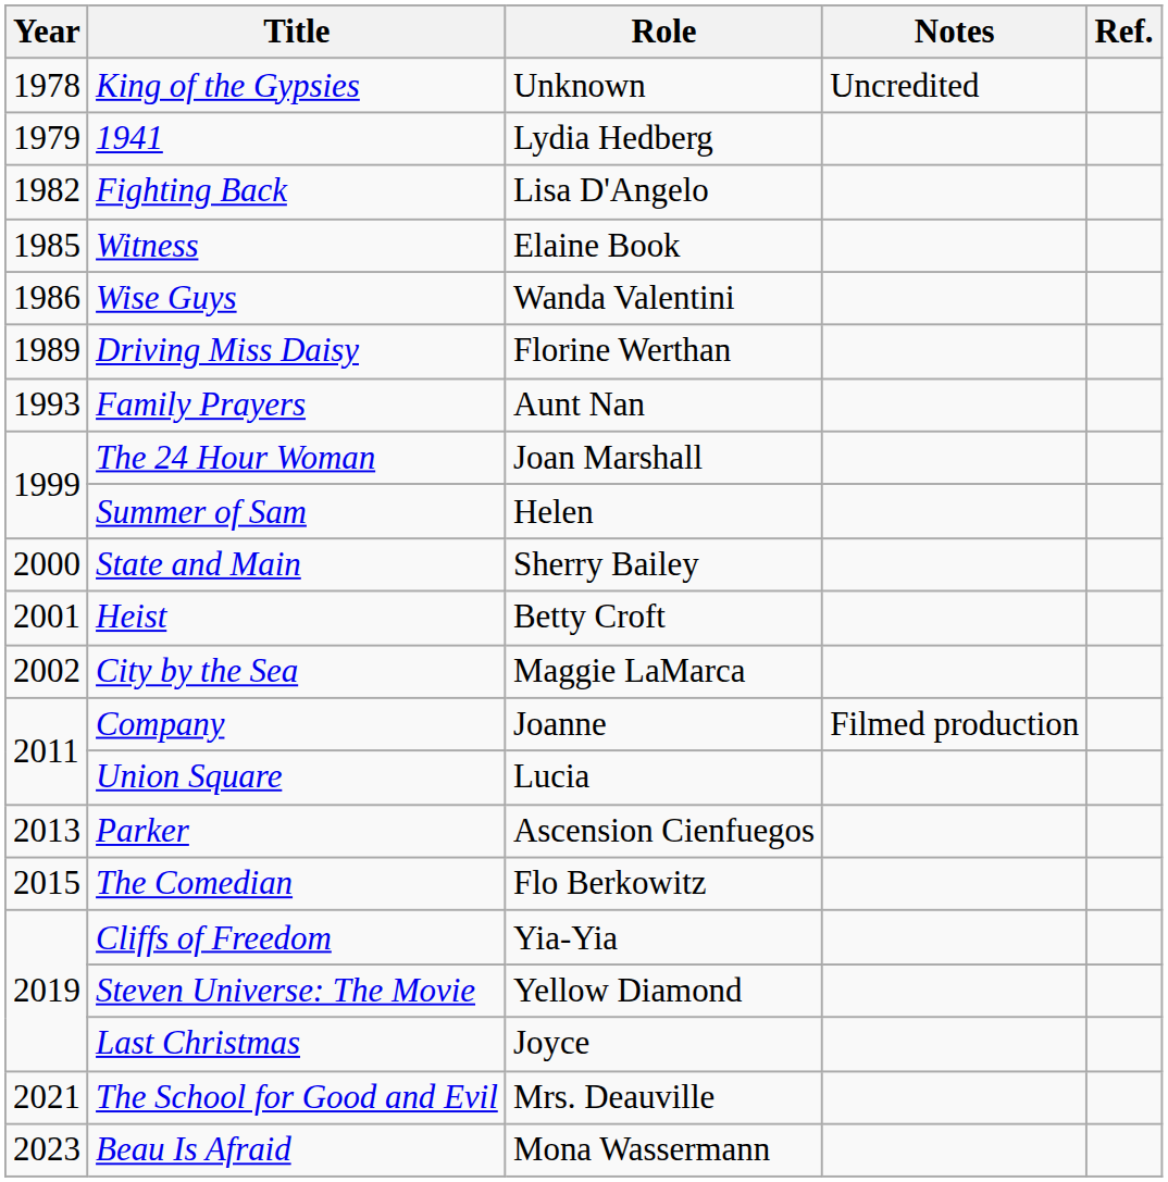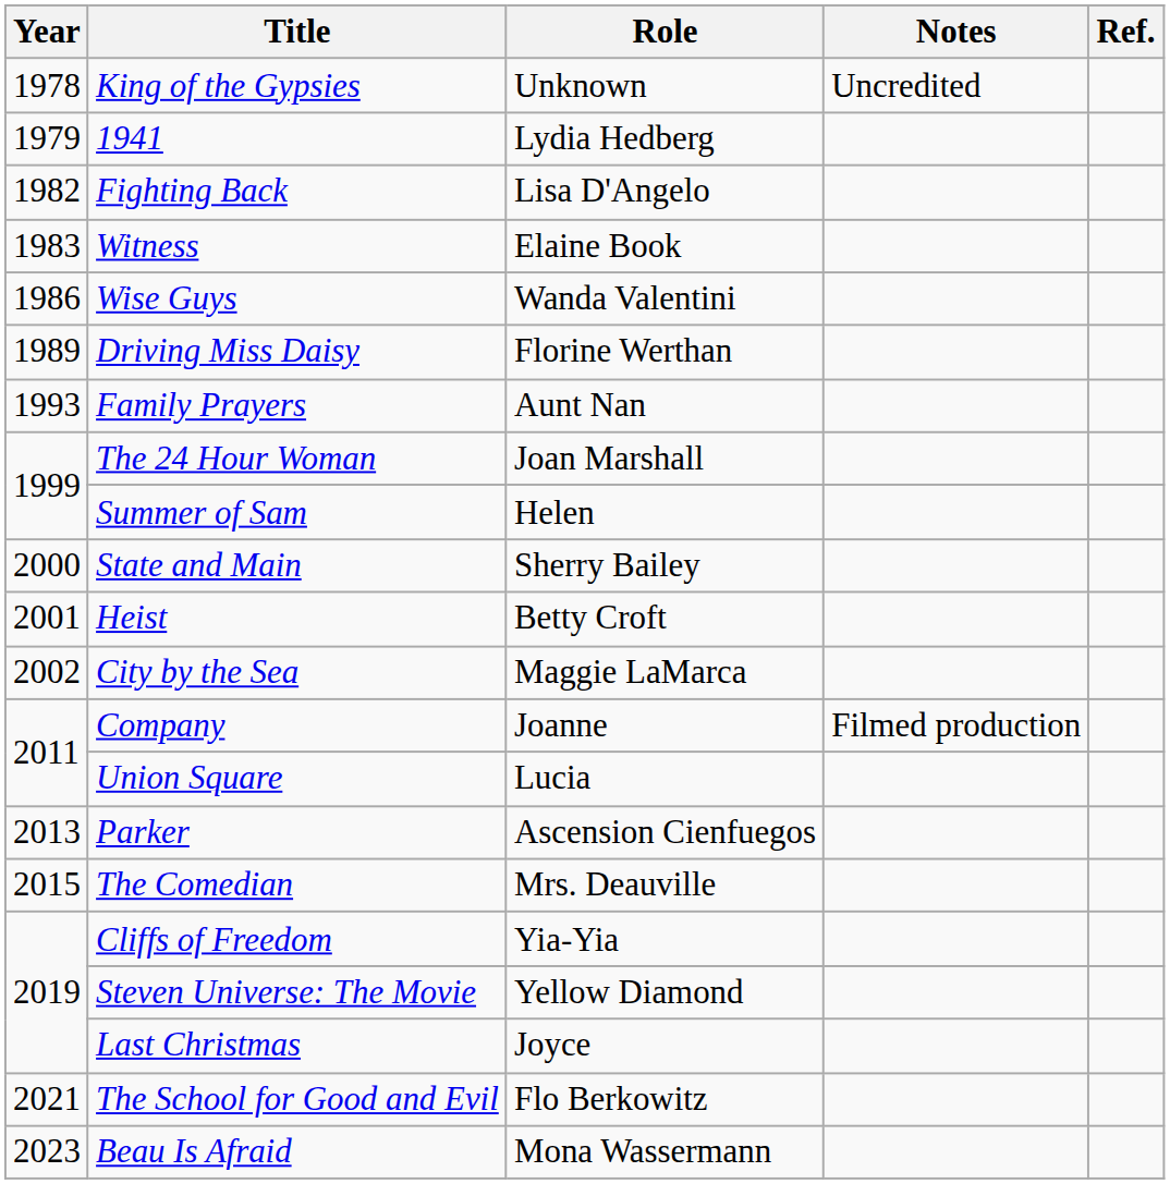 <table class="wikitable sortable">
 <tr>
 <th>Year</th>
 <th>Title</th>
 <th>Role</th>
 <th class="unsortable">Notes</th>
 <th>Ref.</th>
 </tr>
 <tr>
 <td>1978</td>
 <td><em><a href='#'>King of the Gypsies</a></em></td>
 <td>Unknown</td>
 <td>Uncredited</td>
 <td></td>
 </tr>
 <tr>
 <td>1979</td>
 <td><em><a href='#'>1941</a></em></td>
 <td>Lydia Hedberg</td>
 <td></td>
 <td></td>
 </tr>
 <tr>
 <td>1982</td>
 <td><em><a href='#'>Fighting Back</a></em></td>
 <td>Lisa D'Angelo</td>
 <td></td>
 <td></td>
 </tr>
 <tr>
-<td>1985</td>
+<td>1983</td>
 <td><em><a href='#'>Witness</a></em></td>
 <td>Elaine Book</td>
 <td></td>
 <td></td>
 </tr>
 <tr>
 <td>1986</td>
 <td><em><a href='#'>Wise Guys</a></em></td>
 <td>Wanda Valentini</td>
 <td></td>
 <td></td>
 </tr>
 <tr>
 <td>1989</td>
 <td><em><a href='#'>Driving Miss Daisy</a></em></td>
 <td>Florine Werthan</td>
 <td></td>
 <td></td>
 </tr>
 <tr>
 <td>1993</td>
 <td><em><a href='#'>Family Prayers</a></em></td>
 <td>Aunt Nan</td>
 <td></td>
 <td></td>
 </tr>
 <tr>
 <td rowspan="2">1999</td>
 <td><em><a href='#'>The 24 Hour Woman</a></em></td>
 <td>Joan Marshall</td>
 <td></td>
 <td></td>
 </tr>
 <tr>
 <td><em><a href='#'>Summer of Sam</a></em></td>
 <td>Helen</td>
 <td></td>
 <td></td>
 </tr>
 <tr>
 <td>2000</td>
 <td><em><a href='#'>State and Main</a></em></td>
 <td>Sherry Bailey</td>
 <td></td>
 <td></td>
 </tr>
 <tr>
 <td>2001</td>
 <td><em><a href='#'>Heist</a></em></td>
 <td>Betty Croft</td>
 <td></td>
 <td></td>
 </tr>
 <tr>
 <td>2002</td>
 <td><em><a href='#'>City by the Sea</a></em></td>
 <td>Maggie LaMarca</td>
 <td></td>
 <td></td>
 </tr>
 <tr>
 <td rowspan="2">2011</td>
 <td><em><a href='#'>Company</a></em></td>
 <td>Joanne</td>
 <td>Filmed production</td>
 <td></td>
 </tr>
 <tr>
 <td><em><a href='#'>Union Square</a></em></td>
 <td>Lucia</td>
 <td></td>
 <td></td>
 </tr>
 <tr>
 <td>2013</td>
 <td><em><a href='#'>Parker</a></em></td>
 <td>Ascension Cienfuegos</td>
 <td></td>
 <td></td>
 </tr>
 <tr>
 <td>2015</td>
 <td><em><a href='#'>The Comedian</a></em></td>
-<td>Flo Berkowitz</td>
+<td>Mrs. Deauville</td>
 <td></td>
 <td></td>
 </tr>
 <tr>
 <td rowspan="3">2019</td>
 <td><em><a href='#'>Cliffs of Freedom</a></em></td>
 <td>Yia-Yia</td>
 <td></td>
 <td></td>
 </tr>
 <tr>
 <td><em><a href='#'>Steven Universe: The Movie</a></em></td>
 <td>Yellow Diamond</td>
 <td></td>
 <td></td>
 </tr>
 <tr>
 <td><em><a href='#'>Last Christmas</a></em></td>
 <td>Joyce</td>
 <td></td>
 <td></td>
 </tr>
 <tr>
 <td>2021</td>
 <td><em><a href='#'>The School for Good and Evil</a></em></td>
-<td>Mrs. Deauville</td>
+<td>Flo Berkowitz</td>
 <td></td>
 <td></td>
 </tr>
 <tr>
 <td>2023</td>
 <td><em><a href='#'>Beau Is Afraid</a></em></td>
 <td>Mona Wassermann</td>
 <td></td>
 <td></td>
 </tr>
 </table>
